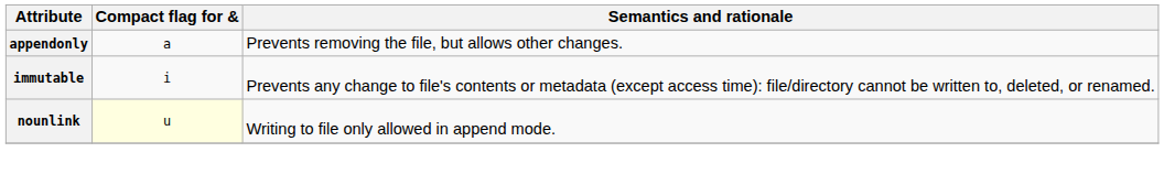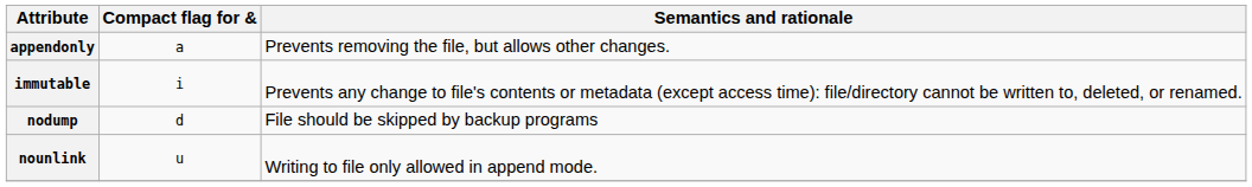 <table class="wikitable sortable" style="margin-left:auto; margin-right:auto">
 <tr>
 <th>Attribute</th>
 <th>Compact flag for  & </th>
 <th>Semantics and rationale</th>
 </tr>
 <tr>
 <th><code>appendonly</code></th>
 <td style="text-align:center"><code>a</code></td>
 <td>Prevents removing the file, but allows other changes.</td>
 </tr>
 <tr>
 <th><code>immutable</code></th>
 <td style="text-align:center"><code>i</code></td>
 <td><br>Prevents any change to file's contents or metadata (except access time): file/directory cannot be written to, deleted, or renamed.</td>
 </tr>
 <tr>
+<th><code>nodump</code></th>
+<td style="text-align:center"><code>d</code></td>
+<td>File should be skipped by backup programs</td>
+</tr>
+<tr>
 <th><code>nounlink</code></th>
-<td style="background: lightyellow; text-align:center"><code>u</code></td>
+<td style="text-align:center"><code>u</code></td>
 <td><br>Writing to file only allowed in append mode.</td>
 </tr>
 <tr>
 </tr>
 </table>
